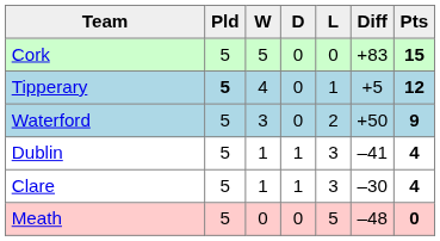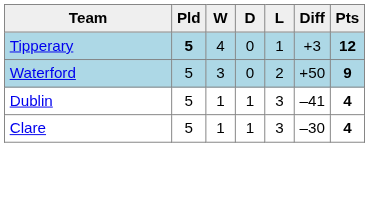 <table style=border-collapse:collapse border=1 cellspacing=0 cellpadding=5>
 <tr align=center bgcolor=#efefef>
 <th width=165>Team</th>
 <th width=20>Pld</th>
 <th width=20>W</th>
 <th width=20>D</th>
 <th width=20>L</th>
 <th width=20>Diff</th>
 <th width=20>Pts</th>
 </tr>
-<tr align=center style="background:#cfc;">
-<td style="text-align:left;"> <a href='#'>Cork</a></td>
-<td>5</td>
-<td>5</td>
-<td>0</td>
-<td>0</td>
-<td>+83</td>
-<td><strong>15</strong></td>
-</tr>
 <tr align=center style="background:#ADD8E6;">
 <td style="text-align:left;"> <a href='#'>Tipperary</a></td>
 <td><strong>5</strong></td>
 <td>4</td>
 <td>0</td>
 <td>1</td>
-<td>+5</td>
+<td>+3</td>
 <td><strong>12</strong></td>
 </tr>
 <tr align=center style="background:#ADD8E6;">
 <td style="text-align:left;"> <a href='#'>Waterford</a></td>
 <td>5</td>
 <td>3</td>
 <td>0</td>
 <td>2</td>
 <td>+50</td>
 <td><strong>9</strong></td>
 </tr>
 <tr align=center>
 <td style="text-align:left;"> <a href='#'>Dublin</a></td>
 <td>5</td>
 <td>1</td>
 <td>1</td>
 <td>3</td>
 <td>–41</td>
 <td><strong>4</strong></td>
 </tr>
 <tr align=center>
 <td style="text-align:left;"> <a href='#'>Clare</a></td>
 <td>5</td>
 <td>1</td>
 <td>1</td>
 <td>3</td>
 <td>–30</td>
 <td><strong>4</strong></td>
 </tr>
-<tr align=center style="background:#fcc;">
-<td style="text-align:left;"> <a href='#'>Meath</a></td>
-<td>5</td>
-<td>0</td>
-<td>0</td>
-<td>5</td>
-<td>–48</td>
-<td><strong>0</strong></td>
-</tr>
 </table>
